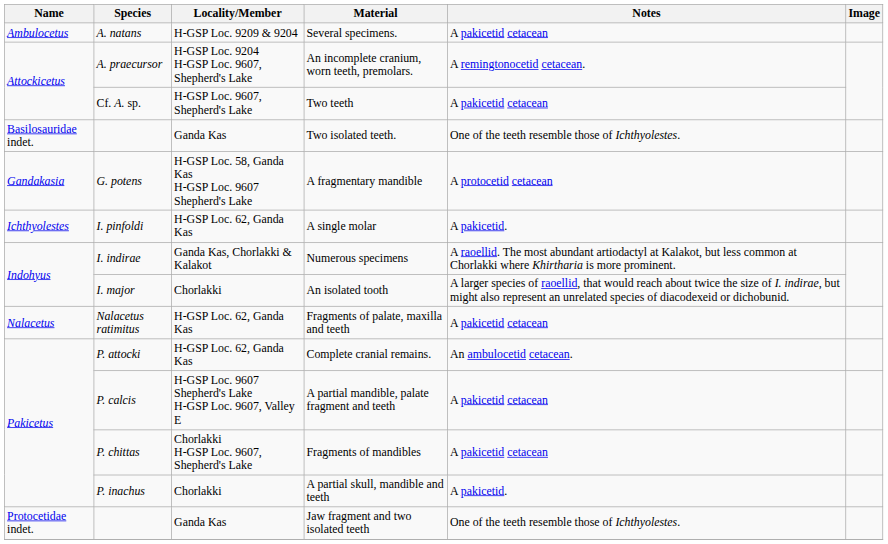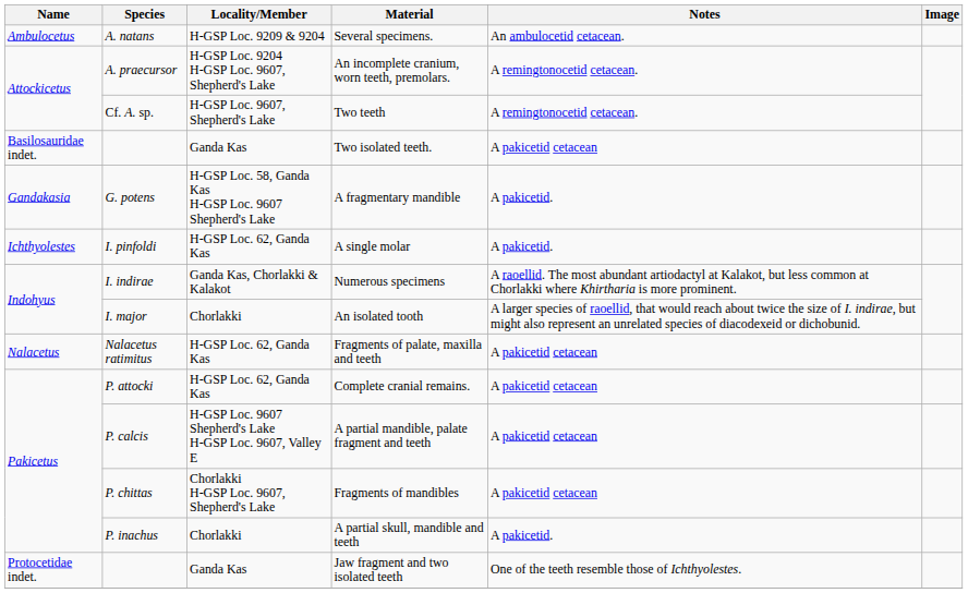 <table class="wikitable" align="center" width="75%">
 <tr>
 <th>Name</th>
 <th>Species</th>
 <th>Locality/Member</th>
 <th>Material</th>
 <th>Notes</th>
 <th>Image</th>
 </tr>
 <tr>
 <td><em><a href='#'>Ambulocetus</a></em></td>
 <td><em>A. natans</em></td>
 <td>H-GSP Loc. 9209 & 9204</td>
 <td>Several specimens.</td>
-<td>A <a href='#'>pakicetid</a> <a href='#'>cetacean</a></td>
+<td>An <a href='#'>ambulocetid</a> <a href='#'>cetacean</a>.</td>
 <td></td>
 </tr>
 <tr>
 <td rowspan=2><em><a href='#'>Attockicetus</a></em></td>
 <td><em>A. praecursor</em></td>
 <td>H-GSP Loc. 9204<br>H-GSP Loc. 9607, Shepherd's Lake</td>
 <td>An incomplete cranium, worn teeth, premolars.</td>
 <td>A <a href='#'>remingtonocetid</a> <a href='#'>cetacean</a>.</td>
 <td rowspan=2></td>
 </tr>
 <tr>
 <td>Cf. <em>A.</em> sp.</td>
 <td>H-GSP Loc. 9607, Shepherd's Lake</td>
 <td>Two teeth</td>
-<td>A <a href='#'>pakicetid</a> <a href='#'>cetacean</a></td>
+<td>A <a href='#'>remingtonocetid</a> <a href='#'>cetacean</a>.</td>
 </tr>
 <tr>
 <td><a href='#'>Basilosauridae</a> indet.</td>
 <td></td>
 <td>Ganda Kas</td>
 <td>Two isolated teeth.</td>
-<td>One of the teeth resemble those of <em>Ichthyolestes</em>.</td>
+<td>A <a href='#'>pakicetid</a> <a href='#'>cetacean</a></td>
 <td></td>
 </tr>
 <tr>
 <td><em><a href='#'>Gandakasia</a></em></td>
 <td><em>G. potens</em></td>
 <td>H-GSP Loc. 58, Ganda Kas<br>H-GSP Loc. 9607 Shepherd's Lake</td>
 <td>A fragmentary mandible</td>
-<td>A <a href='#'>protocetid</a> <a href='#'>cetacean</a></td>
+<td>A <a href='#'>pakicetid</a>.</td>
 <td></td>
 </tr>
 <tr>
 <td><em><a href='#'>Ichthyolestes</a></em></td>
 <td><em>I. pinfoldi</em></td>
 <td>H-GSP Loc. 62, Ganda Kas</td>
 <td>A single molar</td>
 <td>A <a href='#'>pakicetid</a>.</td>
 <td></td>
 </tr>
 <tr>
 <td rowspan=2><em><a href='#'>Indohyus</a></em></td>
 <td><em>I. indirae</em></td>
 <td>Ganda Kas, Chorlakki & Kalakot</td>
 <td>Numerous specimens</td>
 <td>A <a href='#'>raoellid</a>. The most abundant artiodactyl at Kalakot, but less common at Chorlakki where <em>Khirtharia</em> is more prominent.</td>
 <td rowspan = 2></td>
 </tr>
 <tr>
 <td><em>I. major</em></td>
 <td>Chorlakki</td>
 <td>An isolated tooth</td>
 <td>A larger species of <a href='#'>raoellid</a>, that would reach about twice the size of <em>I. indirae</em>, but might also represent an unrelated species of diacodexeid or dichobunid.</td>
 </tr>
 <tr>
 <td><em><a href='#'>Nalacetus</a></em></td>
 <td><em>Nalacetus ratimitus</em></td>
 <td>H-GSP Loc. 62, Ganda Kas</td>
 <td>Fragments of palate, maxilla and teeth</td>
 <td>A <a href='#'>pakicetid</a> <a href='#'>cetacean</a></td>
 <td></td>
 </tr>
 <tr>
 <td rowspan=4><em><a href='#'>Pakicetus</a></em></td>
 <td><em>P. attocki</em></td>
 <td>H-GSP Loc. 62, Ganda Kas</td>
 <td>Complete cranial remains.</td>
-<td>An <a href='#'>ambulocetid</a> <a href='#'>cetacean</a>.</td>
+<td>A <a href='#'>pakicetid</a> <a href='#'>cetacean</a></td>
 <td></td>
 </tr>
 <tr>
 <td><em>P. calcis</em></td>
 <td>H-GSP Loc. 9607 Shepherd's Lake<br>H-GSP Loc. 9607, Valley E</td>
 <td>A partial mandible, palate fragment and teeth</td>
 <td>A <a href='#'>pakicetid</a> <a href='#'>cetacean</a></td>
 <td></td>
 </tr>
 <tr>
 <td><em>P. chittas</em></td>
 <td>Chorlakki<br>H-GSP Loc. 9607, Shepherd's Lake</td>
 <td>Fragments of mandibles</td>
 <td>A <a href='#'>pakicetid</a> <a href='#'>cetacean</a></td>
 <td></td>
 </tr>
 <tr>
 <td><em>P. inachus</em></td>
 <td>Chorlakki</td>
 <td>A partial skull, mandible and teeth</td>
 <td>A <a href='#'>pakicetid</a>.</td>
 <td></td>
 </tr>
 <tr>
 <td><a href='#'>Protocetidae</a> indet.</td>
 <td></td>
 <td>Ganda Kas</td>
 <td>Jaw fragment and two isolated teeth</td>
 <td>One of the teeth resemble those of <em>Ichthyolestes</em>.</td>
 <td></td>
 </tr>
 <tr>
 </tr>
 </table>
